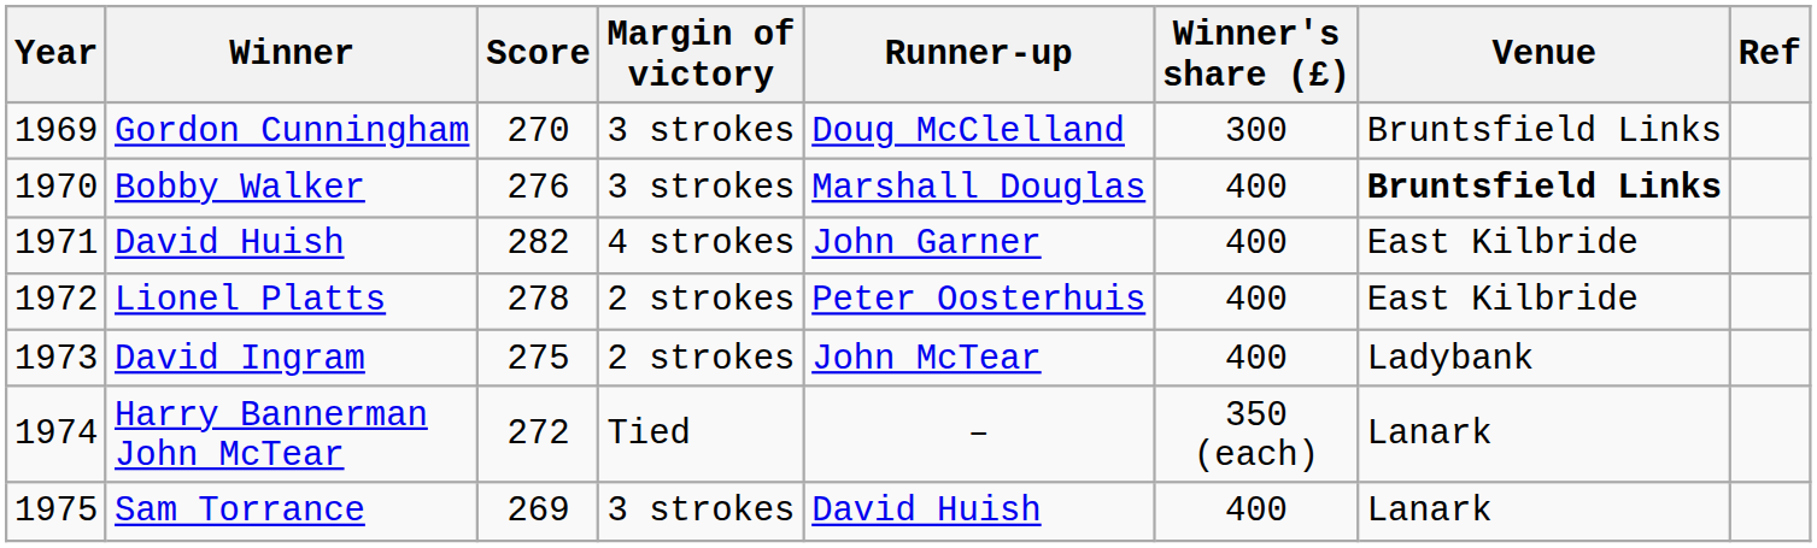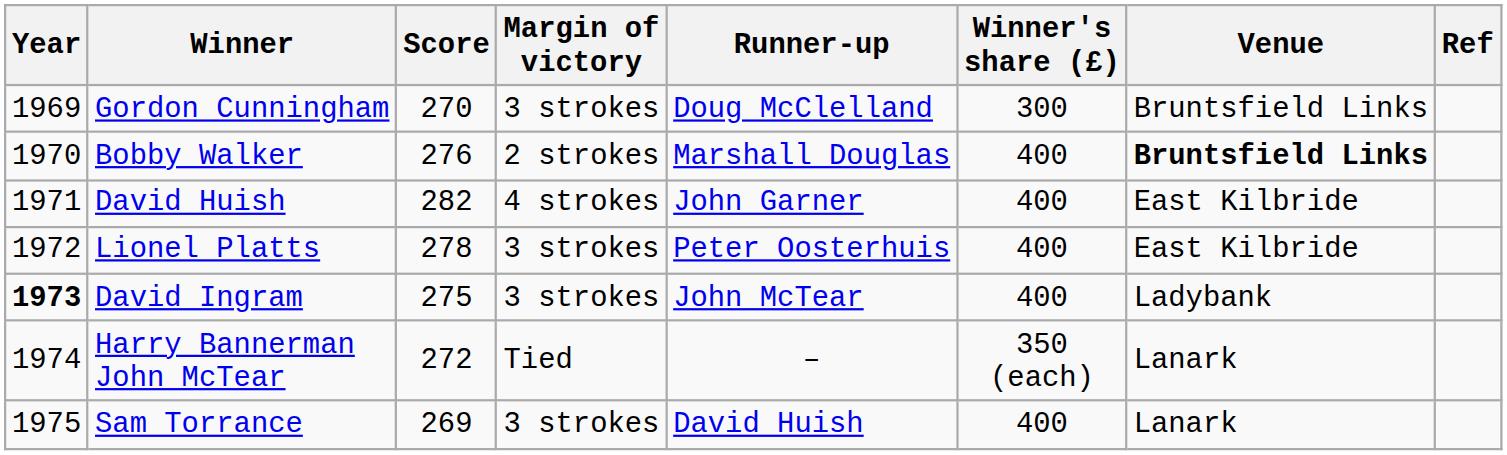 <table class="wikitable">
 <tr>
 <th>Year</th>
 <th>Winner</th>
 <th>Score</th>
 <th>Margin of<br>victory</th>
 <th>Runner-up</th>
 <th>Winner's<br>share (£)</th>
 <th>Venue</th>
 <th>Ref</th>
 </tr>
 <tr>
 <td>1969</td>
 <td> <a href='#'>Gordon Cunningham</a></td>
 <td align=center>270</td>
 <td>3 strokes</td>
 <td> <a href='#'>Doug McClelland</a></td>
 <td align=center>300</td>
 <td>Bruntsfield Links</td>
 <td></td>
 </tr>
 <tr>
 <td>1970</td>
 <td> <a href='#'>Bobby Walker</a></td>
 <td align=center>276</td>
-<td>3 strokes</td>
+<td>2 strokes</td>
 <td> <a href='#'>Marshall Douglas</a></td>
 <td align=center>400</td>
 <td><strong>Bruntsfield Links</strong></td>
 <td></td>
 </tr>
 <tr>
 <td>1971</td>
 <td> <a href='#'>David Huish</a></td>
 <td align=center>282</td>
 <td>4 strokes</td>
 <td> <a href='#'>John Garner</a></td>
 <td align=center>400</td>
 <td>East Kilbride</td>
 <td></td>
 </tr>
 <tr>
 <td>1972</td>
 <td> <a href='#'>Lionel Platts</a></td>
 <td align=center>278</td>
-<td>2 strokes</td>
+<td>3 strokes</td>
 <td> <a href='#'>Peter Oosterhuis</a></td>
 <td align=center>400</td>
 <td>East Kilbride</td>
 <td></td>
 </tr>
 <tr>
-<td>1973</td>
+<td><strong>1973</strong></td>
 <td> <a href='#'>David Ingram</a></td>
 <td align=center>275</td>
-<td>2 strokes</td>
+<td>3 strokes</td>
 <td> <a href='#'>John McTear</a></td>
 <td align=center>400</td>
 <td>Ladybank</td>
 <td></td>
 </tr>
 <tr>
 <td>1974</td>
 <td> <a href='#'>Harry Bannerman</a><br> <a href='#'>John McTear</a></td>
 <td align=center>272</td>
 <td>Tied</td>
 <td align=center>–</td>
 <td align=center>350<br>(each)</td>
 <td>Lanark</td>
 <td></td>
 </tr>
 <tr>
 <td>1975</td>
 <td> <a href='#'>Sam Torrance</a></td>
 <td align=center>269</td>
 <td>3 strokes</td>
 <td> <a href='#'>David Huish</a></td>
 <td align=center>400</td>
 <td>Lanark</td>
 <td></td>
 </tr>
 </table>
